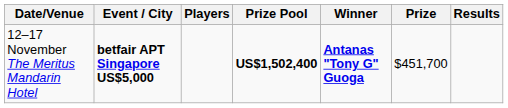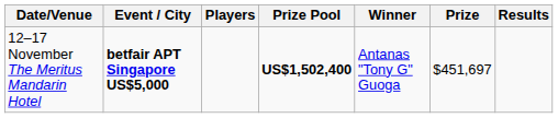 <table class="wikitable" width="100%">
 <tr>
 <th width="18%">Date/Venue</th>
 <th !width="16%">Event / City</th>
 <th !width="11%">Players</th>
 <th !width="12%">Prize Pool</th>
 <th !width="18%">Winner</th>
 <th !width="12%">Prize</th>
 <th !width="11%">Results</th>
 </tr>
 <tr>
 <td>12–17 November<br><em><a href='#'>The Meritus Mandarin Hotel</a></em></td>
 <td> <strong>betfair APT <a href='#'>Singapore</a> US$5,000</strong></td>
 <td></td>
 <td><strong>US$1,502,400</strong></td>
-<td><strong> <a href='#'>Antanas "Tony G" Guoga</a></strong></td>
-<td>$451,700</td>
+<td> <a href='#'>Antanas "Tony G" Guoga</a></td>
+<td>$451,697</td>
 <td></td>
 </tr>
 </table>
